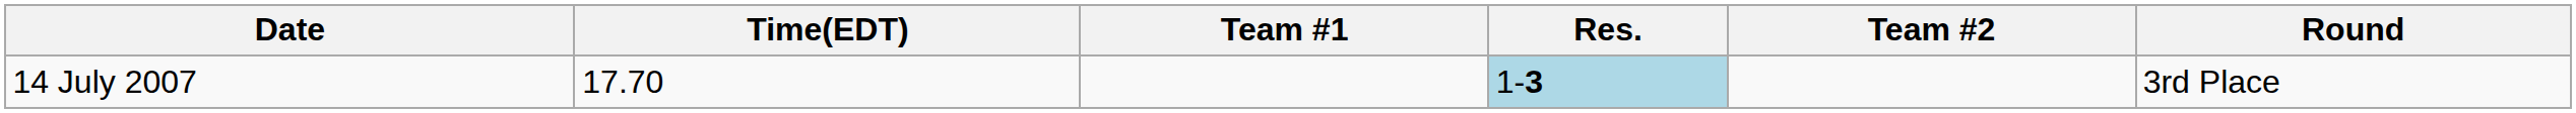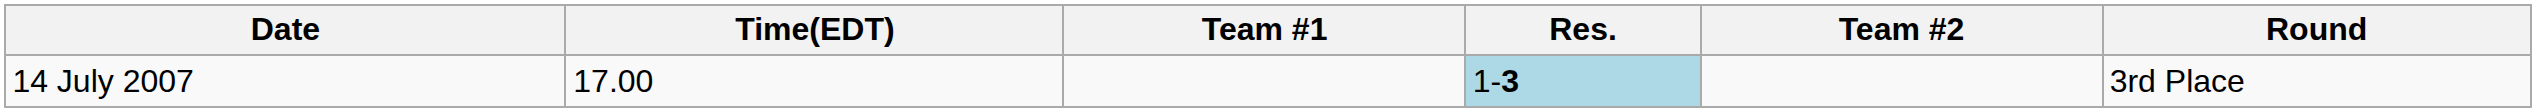 <table class="wikitable" style="text-align: left;" width="100%">
 <tr>
 <th>Date</th>
 <th>Time(EDT)</th>
 <th>Team #1</th>
 <th>Res.</th>
 <th>Team #2</th>
 <th>Round</th>
 </tr>
 <tr>
 <td>14 July 2007</td>
-<td>17.70</td>
+<td>17.00</td>
 <td></td>
 <td style="background: lightblue;">1-<strong>3</strong></td>
 <td><strong></strong></td>
 <td>3rd Place</td>
 </tr>
 <tr>
 </tr>
 </table>
